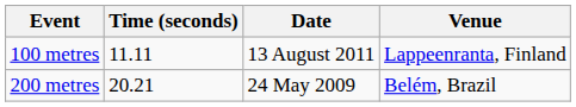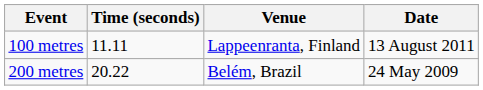 <table class="wikitable">
 <tr>
 <th>Event</th>
 <th>Time (seconds)</th>
+<th>Venue</th>
 <th>Date</th>
-<th>Venue</th>
 </tr>
 <tr>
 <td><a href='#'>100 metres</a></td>
 <td>11.11</td>
+<td><a href='#'>Lappeenranta</a>, Finland</td>
 <td>13 August 2011</td>
-<td><a href='#'>Lappeenranta</a>, Finland</td>
 </tr>
 <tr>
 <td><a href='#'>200 metres</a></td>
-<td>20.21</td>
+<td>20.22</td>
+<td><a href='#'>Belém</a>, Brazil</td>
 <td>24 May 2009</td>
-<td><a href='#'>Belém</a>, Brazil</td>
 </tr>
 </table>
